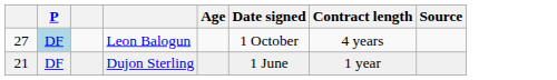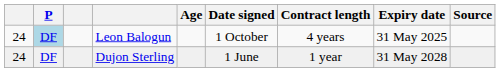 <table class="wikitable sortable" style="text-align: center;">
 <tr>
 <th width=28><br></th>
 <th width=28><a href='#'>P</a><br></th>
 <th width=28><br></th>
 <th><br></th>
 <th>Age</th>
 <th>Date signed</th>
 <th>Contract length</th>
+<th>Expiry date</th>
 <th>Source</th>
 </tr>
 <tr>
-<td>27</td>
+<td>24</td>
 <td style="background: lightblue;"><a href='#'>DF</a></td>
 <td></td>
 <td align=left><a href='#'>Leon Balogun</a></td>
 <td></td>
 <td>1 October</td>
 <td>4 years</td>
+<td>31 May 2025</td>
 <td></td>
 </tr>
 <tr bgcolor = "#F0F0F0">
-<td>21</td>
+<td>24</td>
 <td><a href='#'>DF</a></td>
 <td></td>
 <td align=left><a href='#'>Dujon Sterling</a></td>
 <td></td>
 <td>1 June</td>
 <td>1 year</td>
+<td>31 May 2028</td>
 <td></td>
 </tr>
 </table>
